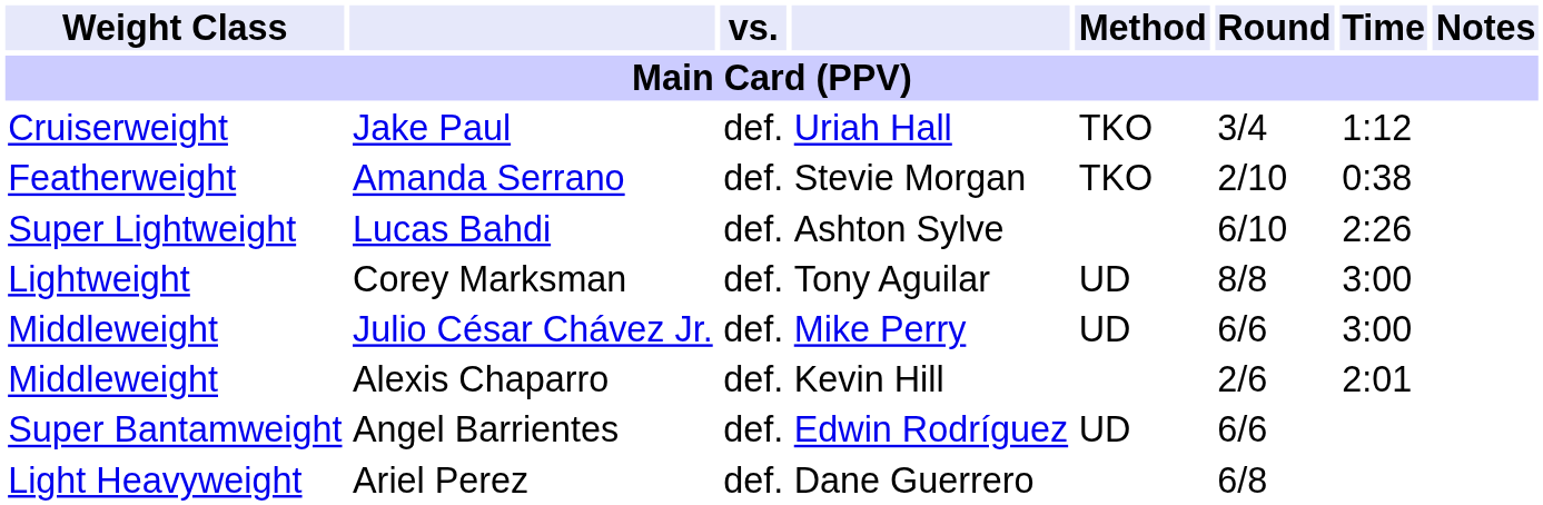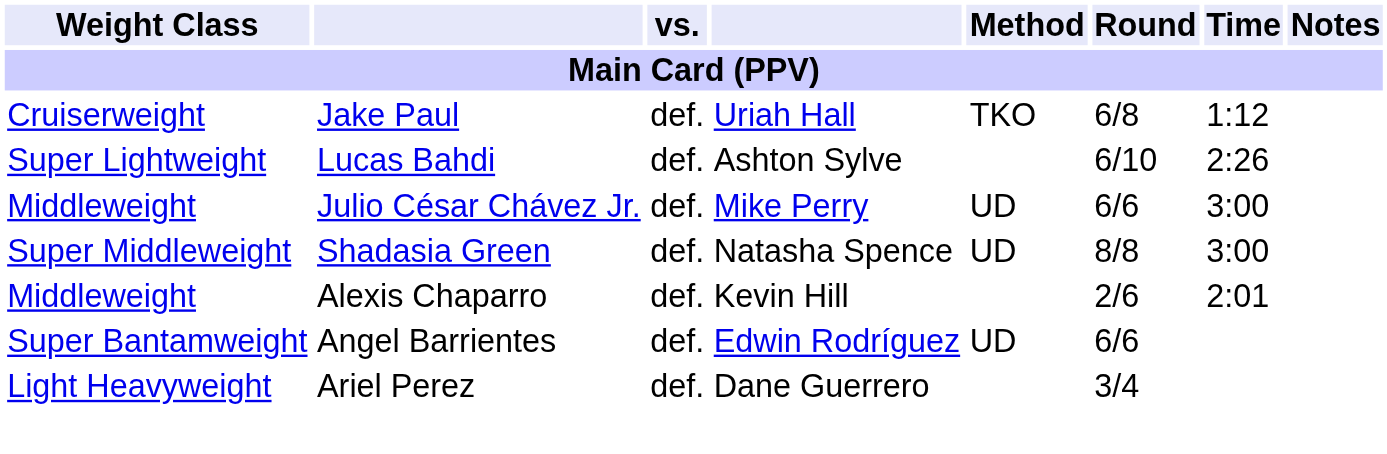 <table class="toccolours" style="font-size: 85%;">
 <tr>
 <th style="background:#e6e8fa; color:#000; text-align:center;">Weight Class</th>
 <th style="background:#e6e8fa; color:#000; text-align:center;"></th>
 <th style="background:#e6e8fa; color:#000; text-align:center;">vs.</th>
 <th style="background:#e6e8fa; color:#000; text-align:center;"></th>
 <th style="background:#e6e8fa; color:#000; text-align:center;">Method</th>
 <th style="background:#e6e8fa; color:#000; text-align:center;">Round</th>
 <th style="background:#e6e8fa; color:#000; text-align:center;">Time</th>
 <th style="background:#e6e8fa; color:#000; text-align:center;">Notes</th>
 </tr>
 <tr>
 <th colspan="8" style="background-color: #ccccff;">Main Card (PPV)</th>
 </tr>
 <tr>
 <td><a href='#'>Cruiserweight</a></td>
 <td><a href='#'>Jake Paul</a></td>
 <td>def.</td>
 <td><a href='#'>Uriah Hall</a></td>
 <td>TKO</td>
-<td>3/4</td>
+<td>6/8</td>
 <td>1:12</td>
-<td></td>
-</tr>
-<tr>
-<td><a href='#'>Featherweight</a></td>
-<td><a href='#'>Amanda Serrano</a></td>
-<td>def.</td>
-<td>Stevie Morgan</td>
-<td>TKO</td>
-<td>2/10</td>
-<td>0:38</td>
 <td></td>
 </tr>
 <tr>
 <td><a href='#'>Super Lightweight</a></td>
 <td><a href='#'>Lucas Bahdi</a></td>
 <td>def.</td>
 <td>Ashton Sylve</td>
 <td></td>
 <td>6/10</td>
 <td>2:26</td>
 <td></td>
 </tr>
 <tr>
-<td><a href='#'>Lightweight</a></td>
-<td>Corey Marksman</td>
-<td>def.</td>
-<td>Tony Aguilar</td>
-<td>UD</td>
-<td>8/8</td>
-<td>3:00</td>
-<td></td>
-</tr>
-<tr>
 <td><a href='#'>Middleweight</a></td>
 <td><a href='#'>Julio César Chávez Jr.</a></td>
 <td>def.</td>
 <td><a href='#'>Mike Perry</a></td>
 <td>UD</td>
 <td>6/6</td>
+<td>3:00</td>
+<td></td>
+</tr>
+<tr>
+<td><a href='#'>Super Middleweight</a></td>
+<td><a href='#'>Shadasia Green</a></td>
+<td>def.</td>
+<td>Natasha Spence</td>
+<td>UD</td>
+<td>8/8</td>
 <td>3:00</td>
 <td></td>
 </tr>
 <tr>
 <td><a href='#'>Middleweight</a></td>
 <td>Alexis Chaparro</td>
 <td>def.</td>
 <td>Kevin Hill</td>
 <td></td>
 <td>2/6</td>
 <td>2:01</td>
 <td></td>
 </tr>
 <tr>
 <td><a href='#'>Super Bantamweight</a></td>
 <td>Angel Barrientes</td>
 <td>def.</td>
 <td><a href='#'>Edwin Rodríguez</a></td>
 <td>UD</td>
 <td>6/6</td>
 <td></td>
 <td></td>
 </tr>
 <tr>
 <td><a href='#'>Light Heavyweight</a></td>
 <td>Ariel Perez</td>
 <td>def.</td>
 <td>Dane Guerrero</td>
 <td></td>
-<td>6/8</td>
+<td>3/4</td>
 <td></td>
 <td></td>
 </tr>
 </table>
